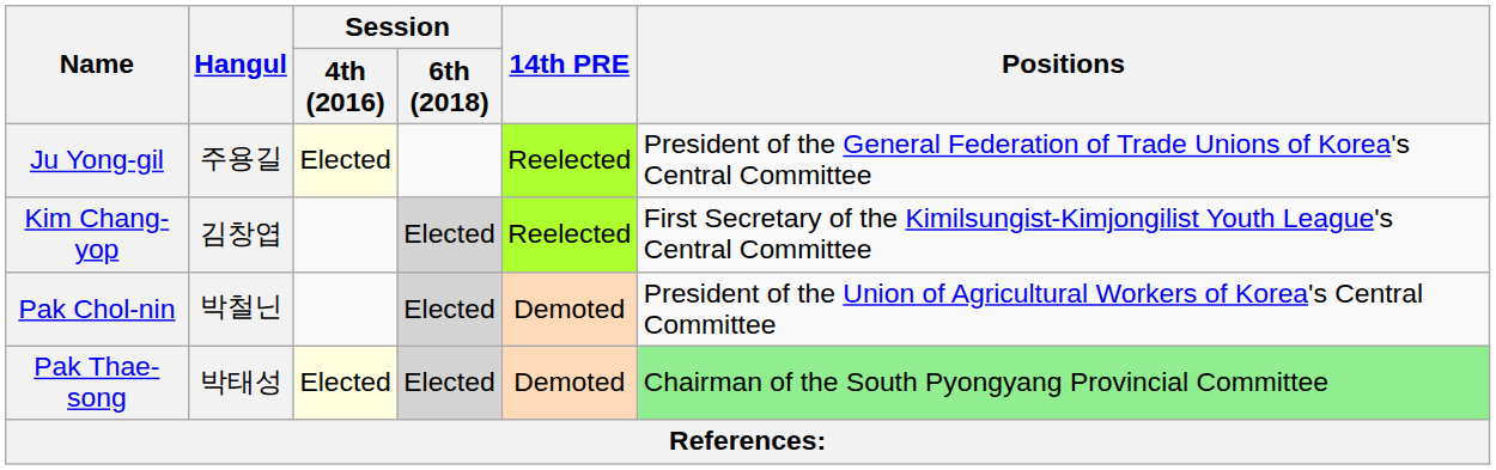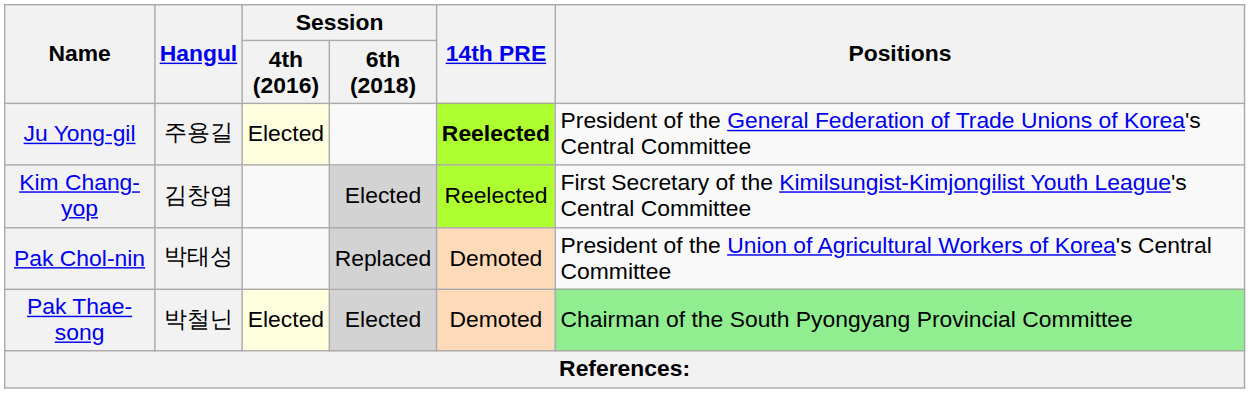 <table class="wikitable sortable">
 <tr>
 <th rowspan="2">Name</th>
 <th rowspan="2" class="unsortable"><a href='#'>Hangul</a></th>
 <th colspan="2">Session</th>
 <th rowspan="2"><a href='#'>14th PRE</a></th>
 <th rowspan="2">Positions</th>
 </tr>
 <tr>
 <th>4th<br>(2016)</th>
 <th>6th<br>(2018)</th>
 </tr>
 <tr>
 <th align="center" scope="row" style="font-weight:normal;"><a href='#'>Ju Yong-gil</a></th>
 <th align="center" scope="row" style="font-weight:normal;">주용길</th>
 <td data-sort-value="1" align="center" style="background: LightYellow">Elected</td>
 <td data-sort-value="100"></td>
-<td align="center" style="background: GreenYellow">Reelected</td>
+<td align="center" style="background: GreenYellow"><strong>Reelected</strong></td>
 <td>President of the <a href='#'>General Federation of Trade Unions of Korea</a>'s Central Committee</td>
 </tr>
 <tr>
 <th align="center" scope="row" style="font-weight:normal;"><a href='#'>Kim Chang-yop</a></th>
 <th align="center" scope="row" style="font-weight:normal;">김창엽</th>
 <td data-sort-value="100"></td>
 <td data-sort-value="1" align="center" style="background: LightGray">Elected</td>
 <td align="center" style="background: GreenYellow">Reelected</td>
 <td>First Secretary of the <a href='#'>Kimilsungist-Kimjongilist Youth League</a>'s Central Committee</td>
 </tr>
 <tr>
 <th align="center" scope="row" style="font-weight:normal;"><a href='#'>Pak Chol-nin</a></th>
-<th align="center" scope="row" style="font-weight:normal;">박철닌</th>
+<th align="center" scope="row" style="font-weight:normal;">박태성</th>
 <td data-sort-value="100"></td>
-<td data-sort-value="1" align="center" style="background: LightGray">Elected</td>
+<td data-sort-value="1" align="center" style="background: LightGray">Replaced</td>
 <td style="background: PeachPuff" align="center">Demoted</td>
 <td>President of the <a href='#'>Union of Agricultural Workers of Korea</a>'s Central Committee</td>
 </tr>
 <tr>
 <th align="center" scope="row" style="font-weight:normal;"><a href='#'>Pak Thae-song</a></th>
-<th align="center" scope="row" style="font-weight:normal;">박태성</th>
+<th align="center" scope="row" style="font-weight:normal;">박철닌</th>
 <td data-sort-value="1" align="center" style="background: LightYellow">Elected</td>
 <td data-sort-value="1" align="center" style="background: LightGray">Elected</td>
 <td style="background: PeachPuff" align="center">Demoted</td>
 <td style="background: lightgreen;">Chairman of the South Pyongyang Provincial Committee</td>
 </tr>
 <tr>
 <th colspan="8" unsortable><strong>References:</strong><br></th>
 </tr>
 </table>
